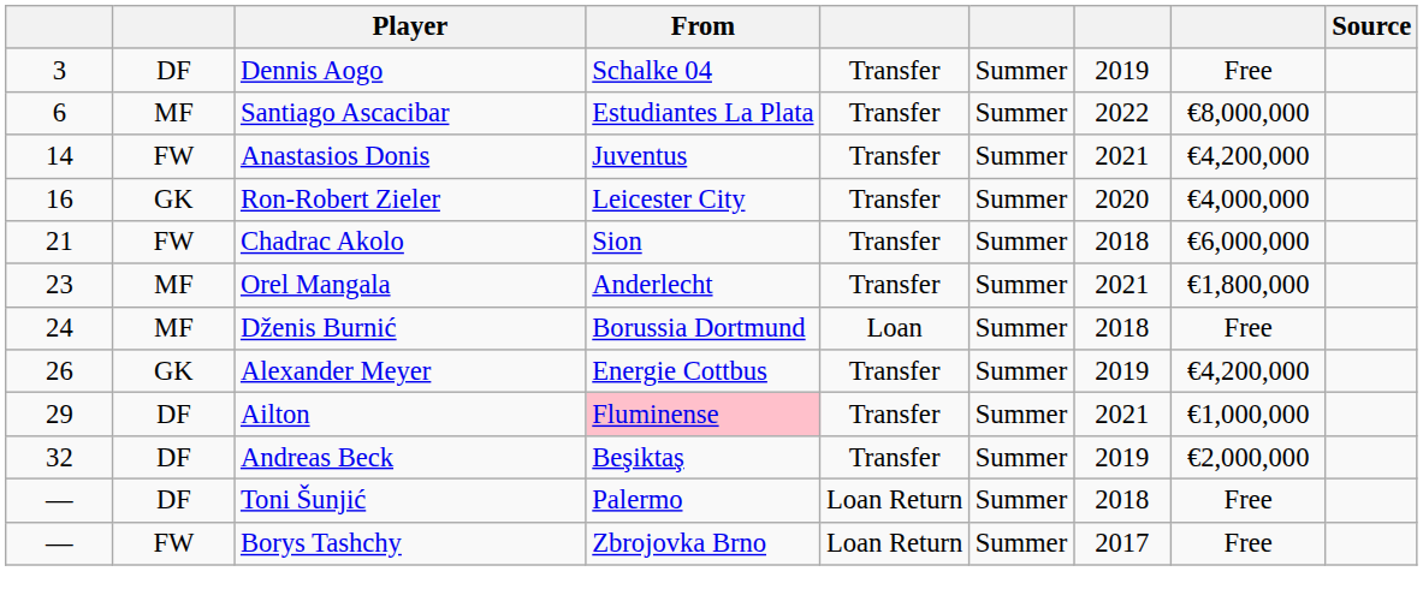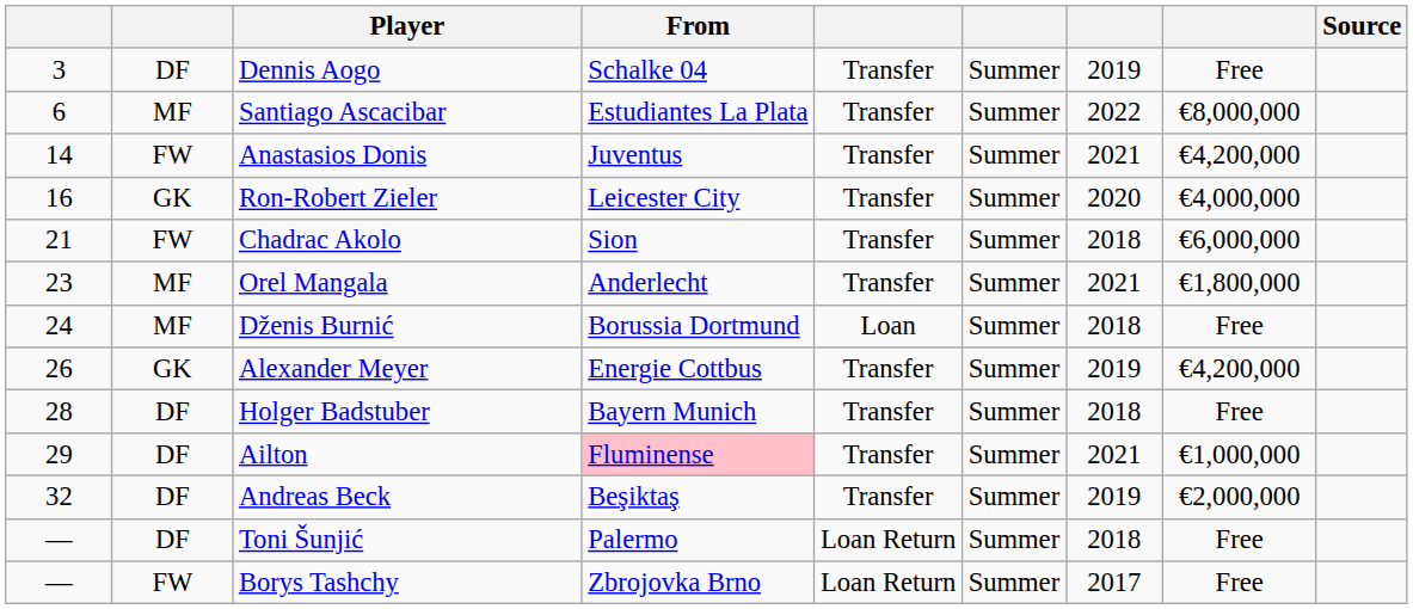 <table class="wikitable" style="text-align:center;">
 <tr>
 <th style="width:56px;"></th>
 <th style="width:64px;"></th>
 <th style="width:200px;">Player</th>
 <th>From</th>
 <th></th>
 <th></th>
 <th style="width:50px;"></th>
 <th style="width:84px;"></th>
 <th>Source</th>
 </tr>
 <tr>
 <td>3</td>
 <td>DF</td>
 <td align="left"> <a href='#'>Dennis Aogo</a></td>
 <td style="text-align:left"><a href='#'>Schalke 04</a></td>
 <td>Transfer</td>
 <td>Summer</td>
 <td>2019</td>
 <td>Free</td>
 <td></td>
 </tr>
 <tr>
 <td>6</td>
 <td>MF</td>
 <td align="left"> <a href='#'>Santiago Ascacibar</a></td>
 <td style="text-align:left"> <a href='#'>Estudiantes La Plata</a></td>
 <td>Transfer</td>
 <td>Summer</td>
 <td>2022</td>
 <td>€8,000,000</td>
 <td></td>
 </tr>
 <tr>
 <td>14</td>
 <td>FW</td>
 <td align="left"> <a href='#'>Anastasios Donis</a></td>
 <td style="text-align:left"> <a href='#'>Juventus</a></td>
 <td>Transfer</td>
 <td>Summer</td>
 <td>2021</td>
 <td>€4,200,000</td>
 <td></td>
 </tr>
 <tr>
 <td>16</td>
 <td>GK</td>
 <td align="left"> <a href='#'>Ron-Robert Zieler</a></td>
 <td style="text-align:left"> <a href='#'>Leicester City</a></td>
 <td>Transfer</td>
 <td>Summer</td>
 <td>2020</td>
 <td>€4,000,000</td>
 <td></td>
 </tr>
 <tr>
 <td>21</td>
 <td>FW</td>
 <td align="left"> <a href='#'>Chadrac Akolo</a></td>
 <td style="text-align:left"> <a href='#'>Sion</a></td>
 <td>Transfer</td>
 <td>Summer</td>
 <td>2018</td>
 <td>€6,000,000</td>
 <td></td>
 </tr>
 <tr>
 <td>23</td>
 <td>MF</td>
 <td align="left"> <a href='#'>Orel Mangala</a></td>
 <td style="text-align:left"> <a href='#'>Anderlecht</a></td>
 <td>Transfer</td>
 <td>Summer</td>
 <td>2021</td>
 <td>€1,800,000</td>
 <td></td>
 </tr>
 <tr>
 <td>24</td>
 <td>MF</td>
 <td align="left"> <a href='#'>Dženis Burnić</a></td>
 <td style="text-align:left"><a href='#'>Borussia Dortmund</a></td>
 <td>Loan</td>
 <td>Summer</td>
 <td>2018</td>
 <td>Free</td>
 <td></td>
 </tr>
 <tr>
 <td>26</td>
 <td>GK</td>
 <td align="left"> <a href='#'>Alexander Meyer</a></td>
 <td style="text-align:left"><a href='#'>Energie Cottbus</a></td>
 <td>Transfer</td>
 <td>Summer</td>
 <td>2019</td>
 <td>€4,200,000</td>
 <td></td>
 </tr>
 <tr>
+<td>28</td>
+<td>DF</td>
+<td align="left"> <a href='#'>Holger Badstuber</a></td>
+<td style="text-align:left"><a href='#'>Bayern Munich</a></td>
+<td>Transfer</td>
+<td>Summer</td>
+<td>2018</td>
+<td>Free</td>
+<td></td>
+</tr>
+<tr>
 <td>29</td>
 <td>DF</td>
 <td align="left"> <a href='#'>Ailton</a></td>
 <td style="background: pink; text-align:left"> <a href='#'>Fluminense</a></td>
 <td>Transfer</td>
 <td>Summer</td>
 <td>2021</td>
 <td>€1,000,000</td>
 <td></td>
 </tr>
 <tr>
 <td>32</td>
 <td>DF</td>
 <td align="left"> <a href='#'>Andreas Beck</a></td>
 <td style="text-align:left"> <a href='#'>Beşiktaş</a></td>
 <td>Transfer</td>
 <td>Summer</td>
 <td>2019</td>
 <td>€2,000,000</td>
 <td></td>
 </tr>
 <tr>
 <td>—</td>
 <td>DF</td>
 <td align="left"> <a href='#'>Toni Šunjić</a></td>
 <td style="text-align:left"> <a href='#'>Palermo</a></td>
 <td>Loan Return</td>
 <td>Summer</td>
 <td>2018</td>
 <td>Free</td>
 <td></td>
 </tr>
 <tr>
 <td>—</td>
 <td>FW</td>
 <td align="left"> <a href='#'>Borys Tashchy</a></td>
 <td style="text-align:left"> <a href='#'>Zbrojovka Brno</a></td>
 <td>Loan Return</td>
 <td>Summer</td>
 <td>2017</td>
 <td>Free</td>
 <td></td>
 </tr>
 </table>
